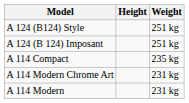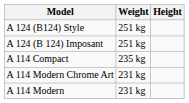 <table class="wikitable">
 <tr>
 <th>Model</th>
+<th>Weight</th>
 <th>Height</th>
-<th>Weight</th>
 </tr>
 <tr>
 <td>A 124 (B124) Style</td>
+<td>251 kg</td>
 <td></td>
-<td>251 kg</td>
 </tr>
 <tr>
 <td>A 124 (B 124) Imposant</td>
+<td>251 kg</td>
 <td></td>
-<td>251 kg</td>
 </tr>
 <tr>
 <td>A 114 Compact</td>
+<td>235 kg</td>
 <td></td>
-<td>235 kg</td>
 </tr>
 <tr>
 <td>A 114 Modern Chrome Art</td>
+<td>231 kg</td>
 <td></td>
-<td>231 kg</td>
 </tr>
 <tr>
 <td>A 114 Modern</td>
+<td>231 kg</td>
 <td></td>
-<td>231 kg</td>
 </tr>
 </table>
